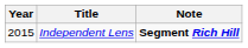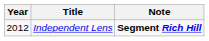 <table class="wikitable">
 <tr>
 <th>Year</th>
 <th>Title</th>
 <th>Note</th>
 </tr>
 <tr>
-<td>2015</td>
+<td>2012</td>
 <td><em><a href='#'>Independent Lens</a></em></td>
 <td><strong>Segment <em><a href='#'>Rich Hill</a></em></strong></td>
 </tr>
 </table>
